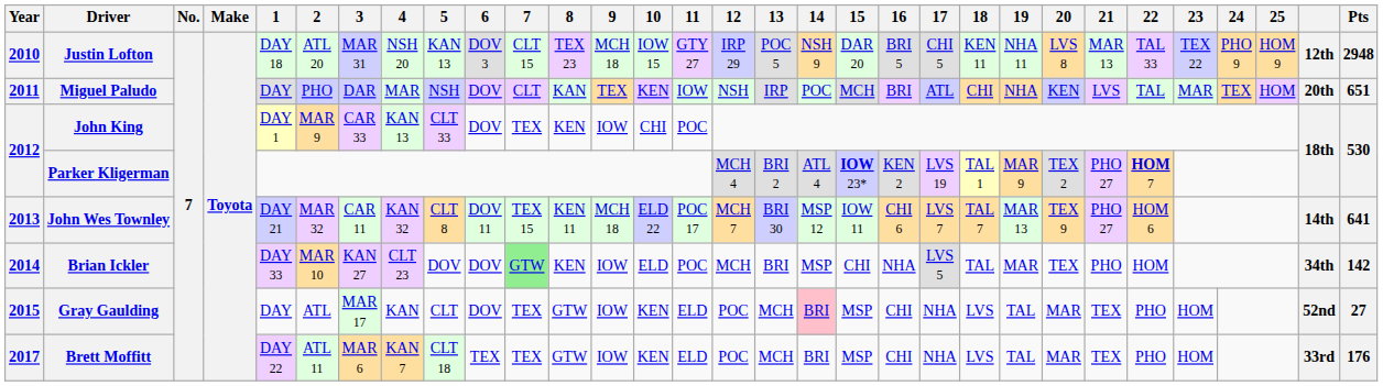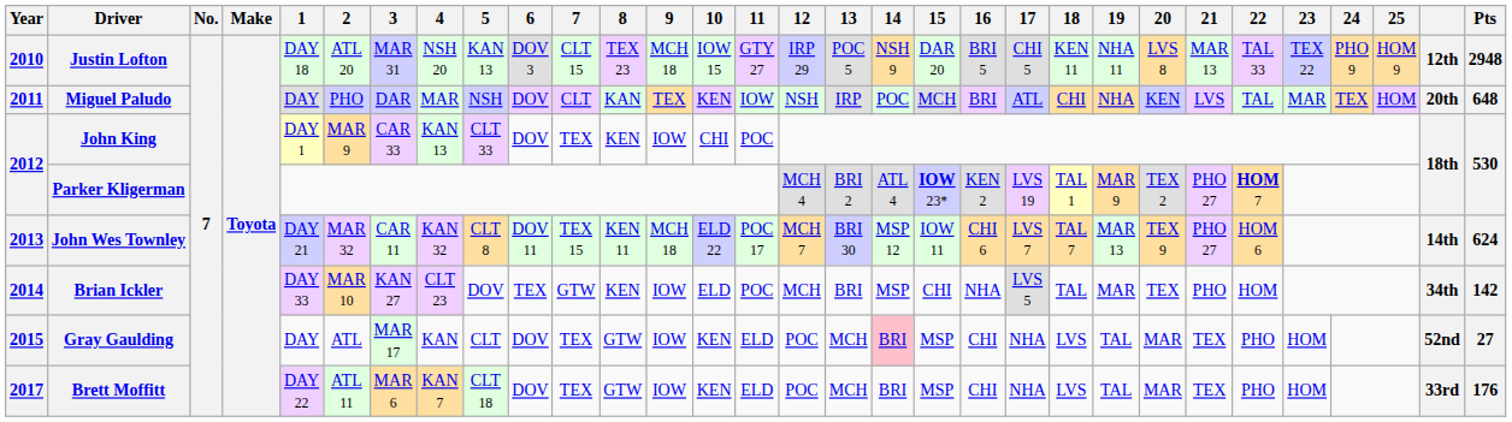 <table class="wikitable" style="text-align:center; font-size:75%">
 <tr>
 <th>Year</th>
 <th>Driver</th>
 <th>No.</th>
 <th>Make</th>
 <th>1</th>
 <th>2</th>
 <th>3</th>
 <th>4</th>
 <th>5</th>
 <th>6</th>
 <th>7</th>
 <th>8</th>
 <th>9</th>
 <th>10</th>
 <th>11</th>
 <th>12</th>
 <th>13</th>
 <th>14</th>
 <th>15</th>
 <th>16</th>
 <th>17</th>
 <th>18</th>
 <th>19</th>
 <th>20</th>
 <th>21</th>
 <th>22</th>
 <th>23</th>
 <th>24</th>
 <th>25</th>
 <th></th>
 <th>Pts</th>
 </tr>
 <tr>
 <th><a href='#'>2010</a></th>
 <th><a href='#'>Justin Lofton</a></th>
 <th rowspan=8>7</th>
 <th rowspan=8><a href='#'>Toyota</a></th>
 <td style="background:#DFFFDF;"><a href='#'>DAY</a><br><small>18</small></td>
 <td style="background:#DFFFDF;"><a href='#'>ATL</a><br><small>20</small></td>
 <td style="background:#CFCFFF;"><a href='#'>MAR</a><br><small>31</small></td>
 <td style="background:#DFFFDF;"><a href='#'>NSH</a><br><small>20</small></td>
 <td style="background:#DFFFDF;"><a href='#'>KAN</a><br><small>13</small></td>
 <td style="background:#DFDFDF;"><a href='#'>DOV</a><br><small>3</small></td>
 <td style="background:#DFFFDF;"><a href='#'>CLT</a><br><small>15</small></td>
 <td style="background:#EFCFFF;"><a href='#'>TEX</a><br><small>23</small></td>
 <td style="background:#DFFFDF;"><a href='#'>MCH</a><br><small>18</small></td>
 <td style="background:#DFFFDF;"><a href='#'>IOW</a><br><small>15</small></td>
 <td style="background:#EFCFFF;"><a href='#'>GTY</a><br><small>27</small></td>
 <td style="background:#CFCFFF;"><a href='#'>IRP</a><br><small>29</small></td>
 <td style="background:#DFDFDF;"><a href='#'>POC</a><br><small>5</small></td>
 <td style="background:#FFDF9F;"><a href='#'>NSH</a><br><small>9</small></td>
 <td style="background:#DFFFDF;"><a href='#'>DAR</a><br><small>20</small></td>
 <td style="background:#DFDFDF;"><a href='#'>BRI</a><br><small>5</small></td>
 <td style="background:#DFDFDF;"><a href='#'>CHI</a><br><small>5</small></td>
 <td style="background:#DFFFDF;"><a href='#'>KEN</a><br><small>11</small></td>
 <td style="background:#DFFFDF;"><a href='#'>NHA</a><br><small>11</small></td>
 <td style="background:#FFDF9F;"><a href='#'>LVS</a><br><small>8</small></td>
 <td style="background:#DFFFDF;"><a href='#'>MAR</a><br><small>13</small></td>
 <td style="background:#EFCFFF;"><a href='#'>TAL</a><br><small>33</small></td>
 <td style="background:#CFCFFF;"><a href='#'>TEX</a><br><small>22</small></td>
 <td style="background:#FFDF9F;"><a href='#'>PHO</a><br><small>9</small></td>
 <td style="background:#FFDF9F;"><a href='#'>HOM</a><br><small>9</small></td>
 <th>12th</th>
 <th>2948</th>
 </tr>
 <tr>
 <th><a href='#'>2011</a></th>
 <th><a href='#'>Miguel Paludo</a></th>
 <td style="background:#DFDFDF;"><a href='#'>DAY</a><br></td>
 <td style="background:#CFCFFF;"><a href='#'>PHO</a><br></td>
 <td style="background:#CFCFFF;"><a href='#'>DAR</a><br></td>
 <td style="background:#DFFFDF;"><a href='#'>MAR</a><br></td>
 <td style="background:#CFCFFF;"><a href='#'>NSH</a><br></td>
 <td style="background:#EFCFFF;"><a href='#'>DOV</a><br></td>
 <td style="background:#EFCFFF;"><a href='#'>CLT</a><br></td>
 <td style="background:#DFFFDF;"><a href='#'>KAN</a><br></td>
 <td style="background:#FFDF9F;"><a href='#'>TEX</a><br></td>
 <td style="background:#EFCFFF;"><a href='#'>KEN</a><br></td>
 <td style="background:#DFFFDF;"><a href='#'>IOW</a><br></td>
 <td style="background:#DFFFDF;"><a href='#'>NSH</a><br></td>
 <td style="background:#DFDFDF;"><a href='#'>IRP</a><br></td>
 <td style="background:#DFFFDF;"><a href='#'>POC</a><br></td>
 <td style="background:#DFDFDF;"><a href='#'>MCH</a><br></td>
 <td style="background:#EFCFFF;"><a href='#'>BRI</a><br></td>
 <td style="background:#CFCFFF;"><a href='#'>ATL</a><br></td>
 <td style="background:#FFDF9F;"><a href='#'>CHI</a><br></td>
 <td style="background:#FFDF9F;"><a href='#'>NHA</a><br></td>
 <td style="background:#CFCFFF;"><a href='#'>KEN</a><br></td>
 <td style="background:#EFCFFF;"><a href='#'>LVS</a><br></td>
 <td style="background:#DFFFDF;"><a href='#'>TAL</a><br></td>
 <td style="background:#DFFFDF;"><a href='#'>MAR</a><br></td>
 <td style="background:#FFDF9F;"><a href='#'>TEX</a><br></td>
 <td style="background:#EFCFFF;"><a href='#'>HOM</a><br></td>
 <th>20th</th>
-<th>651</th>
+<th>648</th>
 </tr>
 <tr>
 <th rowspan=2><a href='#'>2012</a></th>
 <th><a href='#'>John King</a></th>
 <td style="background:#FFFFBF;"><a href='#'>DAY</a><br><small>1</small></td>
 <td style="background:#FFDF9F;"><a href='#'>MAR</a><br><small>9</small></td>
 <td style="background:#EFCFFF;"><a href='#'>CAR</a><br><small>33</small></td>
 <td style="background:#DFFFDF;"><a href='#'>KAN</a><br><small>13</small></td>
 <td style="background:#EFCFFF;"><a href='#'>CLT</a><br><small>33</small></td>
 <td><a href='#'>DOV</a></td>
 <td><a href='#'>TEX</a></td>
 <td><a href='#'>KEN</a></td>
 <td><a href='#'>IOW</a></td>
 <td><a href='#'>CHI</a></td>
 <td><a href='#'>POC</a></td>
 <td colspan=14></td>
 <th rowspan=2>18th</th>
 <th rowspan=2>530</th>
 </tr>
 <tr>
 <th><a href='#'>Parker Kligerman</a></th>
 <td colspan=11></td>
 <td style="background:#DFDFDF;"><a href='#'>MCH</a><br><small>4</small></td>
 <td style="background:#DFDFDF;"><a href='#'>BRI</a><br><small>2</small></td>
 <td style="background:#DFDFDF;"><a href='#'>ATL</a><br><small>4</small></td>
 <td style="background:#CFCFFF;"><strong><a href='#'>IOW</a></strong><br><small>23*</small></td>
 <td style="background:#DFDFDF;"><a href='#'>KEN</a><br><small>2</small></td>
 <td style="background:#EFCFFF;"><a href='#'>LVS</a><br><small>19</small></td>
 <td style="background:#FFFFBF;"><a href='#'>TAL</a><br><small>1</small></td>
 <td style="background:#FFDF9F;"><a href='#'>MAR</a><br><small>9</small></td>
 <td style="background:#DFDFDF;"><a href='#'>TEX</a><br><small>2</small></td>
 <td style="background:#EFCFFF;"><a href='#'>PHO</a><br><small>27</small></td>
 <td style="background:#FFDF9F;"><strong><a href='#'>HOM</a></strong><br><small>7</small></td>
 <td colspan=3></td>
 </tr>
 <tr>
 <th><a href='#'>2013</a></th>
 <th><a href='#'>John Wes Townley</a></th>
 <td style="background:#CFCFFF;"><a href='#'>DAY</a><br><small>21</small></td>
 <td style="background:#EFCFFF;"><a href='#'>MAR</a><br><small>32</small></td>
 <td style="background:#DFFFDF;"><a href='#'>CAR</a><br><small>11</small></td>
 <td style="background:#EFCFFF;"><a href='#'>KAN</a><br><small>32</small></td>
 <td style="background:#FFDF9F;"><a href='#'>CLT</a><br><small>8</small></td>
 <td style="background:#DFFFDF;"><a href='#'>DOV</a><br><small>11</small></td>
 <td style="background:#DFFFDF;"><a href='#'>TEX</a><br><small>15</small></td>
 <td style="background:#DFFFDF;"><a href='#'>KEN</a><br><small>11</small></td>
 <td style="background:#DFFFDF;"><a href='#'>MCH</a><br><small>18</small></td>
 <td style="background:#CFCFFF;"><a href='#'>ELD</a><br><small>22</small></td>
 <td style="background:#DFFFDF;"><a href='#'>POC</a><br><small>17</small></td>
 <td style="background:#FFDF9F;"><a href='#'>MCH</a><br><small>7</small></td>
 <td style="background:#CFCFFF;"><a href='#'>BRI</a><br><small>30</small></td>
 <td style="background:#DFFFDF;"><a href='#'>MSP</a><br><small>12</small></td>
 <td style="background:#DFFFDF;"><a href='#'>IOW</a><br><small>11</small></td>
 <td style="background:#FFDF9F;"><a href='#'>CHI</a><br><small>6</small></td>
 <td style="background:#FFDF9F;"><a href='#'>LVS</a><br><small>7</small></td>
 <td style="background:#FFDF9F;"><a href='#'>TAL</a><br><small>7</small></td>
 <td style="background:#DFFFDF;"><a href='#'>MAR</a><br><small>13</small></td>
 <td style="background:#FFDF9F;"><a href='#'>TEX</a><br><small>9</small></td>
 <td style="background:#EFCFFF;"><a href='#'>PHO</a><br><small>27</small></td>
 <td style="background:#FFDF9F;"><a href='#'>HOM</a><br><small>6</small></td>
 <td colspan=3></td>
 <th>14th</th>
-<th>641</th>
+<th>624</th>
 </tr>
 <tr>
 <th><a href='#'>2014</a></th>
 <th><a href='#'>Brian Ickler</a></th>
 <td style="background:#EFCFFF;"><a href='#'>DAY</a><br><small>33</small></td>
 <td style="background:#FFDF9F;"><a href='#'>MAR</a><br><small>10</small></td>
 <td style="background:#EFCFFF;"><a href='#'>KAN</a><br><small>27</small></td>
 <td style="background:#EFCFFF;"><a href='#'>CLT</a><br><small>23</small></td>
 <td><a href='#'>DOV</a></td>
-<td><a href='#'>DOV</a></td>
-<td style="background: lightgreen;"><a href='#'>GTW</a></td>
+<td><a href='#'>TEX</a></td>
+<td><a href='#'>GTW</a></td>
 <td><a href='#'>KEN</a></td>
 <td><a href='#'>IOW</a></td>
 <td><a href='#'>ELD</a></td>
 <td><a href='#'>POC</a></td>
 <td><a href='#'>MCH</a></td>
 <td><a href='#'>BRI</a></td>
 <td><a href='#'>MSP</a></td>
 <td><a href='#'>CHI</a></td>
 <td><a href='#'>NHA</a></td>
 <td style="background:#DFDFDF;"><a href='#'>LVS</a><br><small>5</small></td>
 <td><a href='#'>TAL</a></td>
 <td><a href='#'>MAR</a></td>
 <td><a href='#'>TEX</a></td>
 <td><a href='#'>PHO</a></td>
 <td><a href='#'>HOM</a></td>
 <td colspan=3></td>
 <th>34th</th>
 <th>142</th>
 </tr>
 <tr>
 <th><a href='#'>2015</a></th>
 <th><a href='#'>Gray Gaulding</a></th>
 <td><a href='#'>DAY</a></td>
 <td><a href='#'>ATL</a></td>
 <td style="background:#DFFFDF;"><a href='#'>MAR</a><br><small>17</small></td>
 <td><a href='#'>KAN</a></td>
 <td><a href='#'>CLT</a></td>
 <td><a href='#'>DOV</a></td>
 <td><a href='#'>TEX</a></td>
 <td><a href='#'>GTW</a></td>
 <td><a href='#'>IOW</a></td>
 <td><a href='#'>KEN</a></td>
 <td><a href='#'>ELD</a></td>
 <td><a href='#'>POC</a></td>
 <td><a href='#'>MCH</a></td>
 <td style="background: pink;"><a href='#'>BRI</a></td>
 <td><a href='#'>MSP</a></td>
 <td><a href='#'>CHI</a></td>
 <td><a href='#'>NHA</a></td>
 <td><a href='#'>LVS</a></td>
 <td><a href='#'>TAL</a></td>
 <td><a href='#'>MAR</a></td>
 <td><a href='#'>TEX</a></td>
 <td><a href='#'>PHO</a></td>
 <td><a href='#'>HOM</a></td>
 <td colspan=2></td>
 <th>52nd</th>
 <th>27</th>
 </tr>
 <tr>
 <th><a href='#'>2017</a></th>
 <th><a href='#'>Brett Moffitt</a></th>
 <td style="background:#EFCFFF;"><a href='#'>DAY</a><br><small>22</small></td>
 <td style="background:#DFFFDF;"><a href='#'>ATL</a><br><small>11</small></td>
 <td style="background:#FFDF9F;"><a href='#'>MAR</a><br><small>6</small></td>
 <td style="background:#FFDF9F;"><a href='#'>KAN</a><br><small>7</small></td>
 <td style="background:#DFFFDF;"><a href='#'>CLT</a><br><small>18</small></td>
-<td><a href='#'>TEX</a></td>
+<td><a href='#'>DOV</a></td>
 <td><a href='#'>TEX</a></td>
 <td><a href='#'>GTW</a></td>
 <td><a href='#'>IOW</a></td>
 <td><a href='#'>KEN</a></td>
 <td><a href='#'>ELD</a></td>
 <td><a href='#'>POC</a></td>
 <td><a href='#'>MCH</a></td>
 <td><a href='#'>BRI</a></td>
 <td><a href='#'>MSP</a></td>
 <td><a href='#'>CHI</a></td>
 <td><a href='#'>NHA</a></td>
 <td><a href='#'>LVS</a></td>
 <td><a href='#'>TAL</a></td>
 <td><a href='#'>MAR</a></td>
 <td><a href='#'>TEX</a></td>
 <td><a href='#'>PHO</a></td>
 <td><a href='#'>HOM</a></td>
 <td colspan=2></td>
 <th>33rd</th>
 <th>176</th>
 </tr>
 </table>
